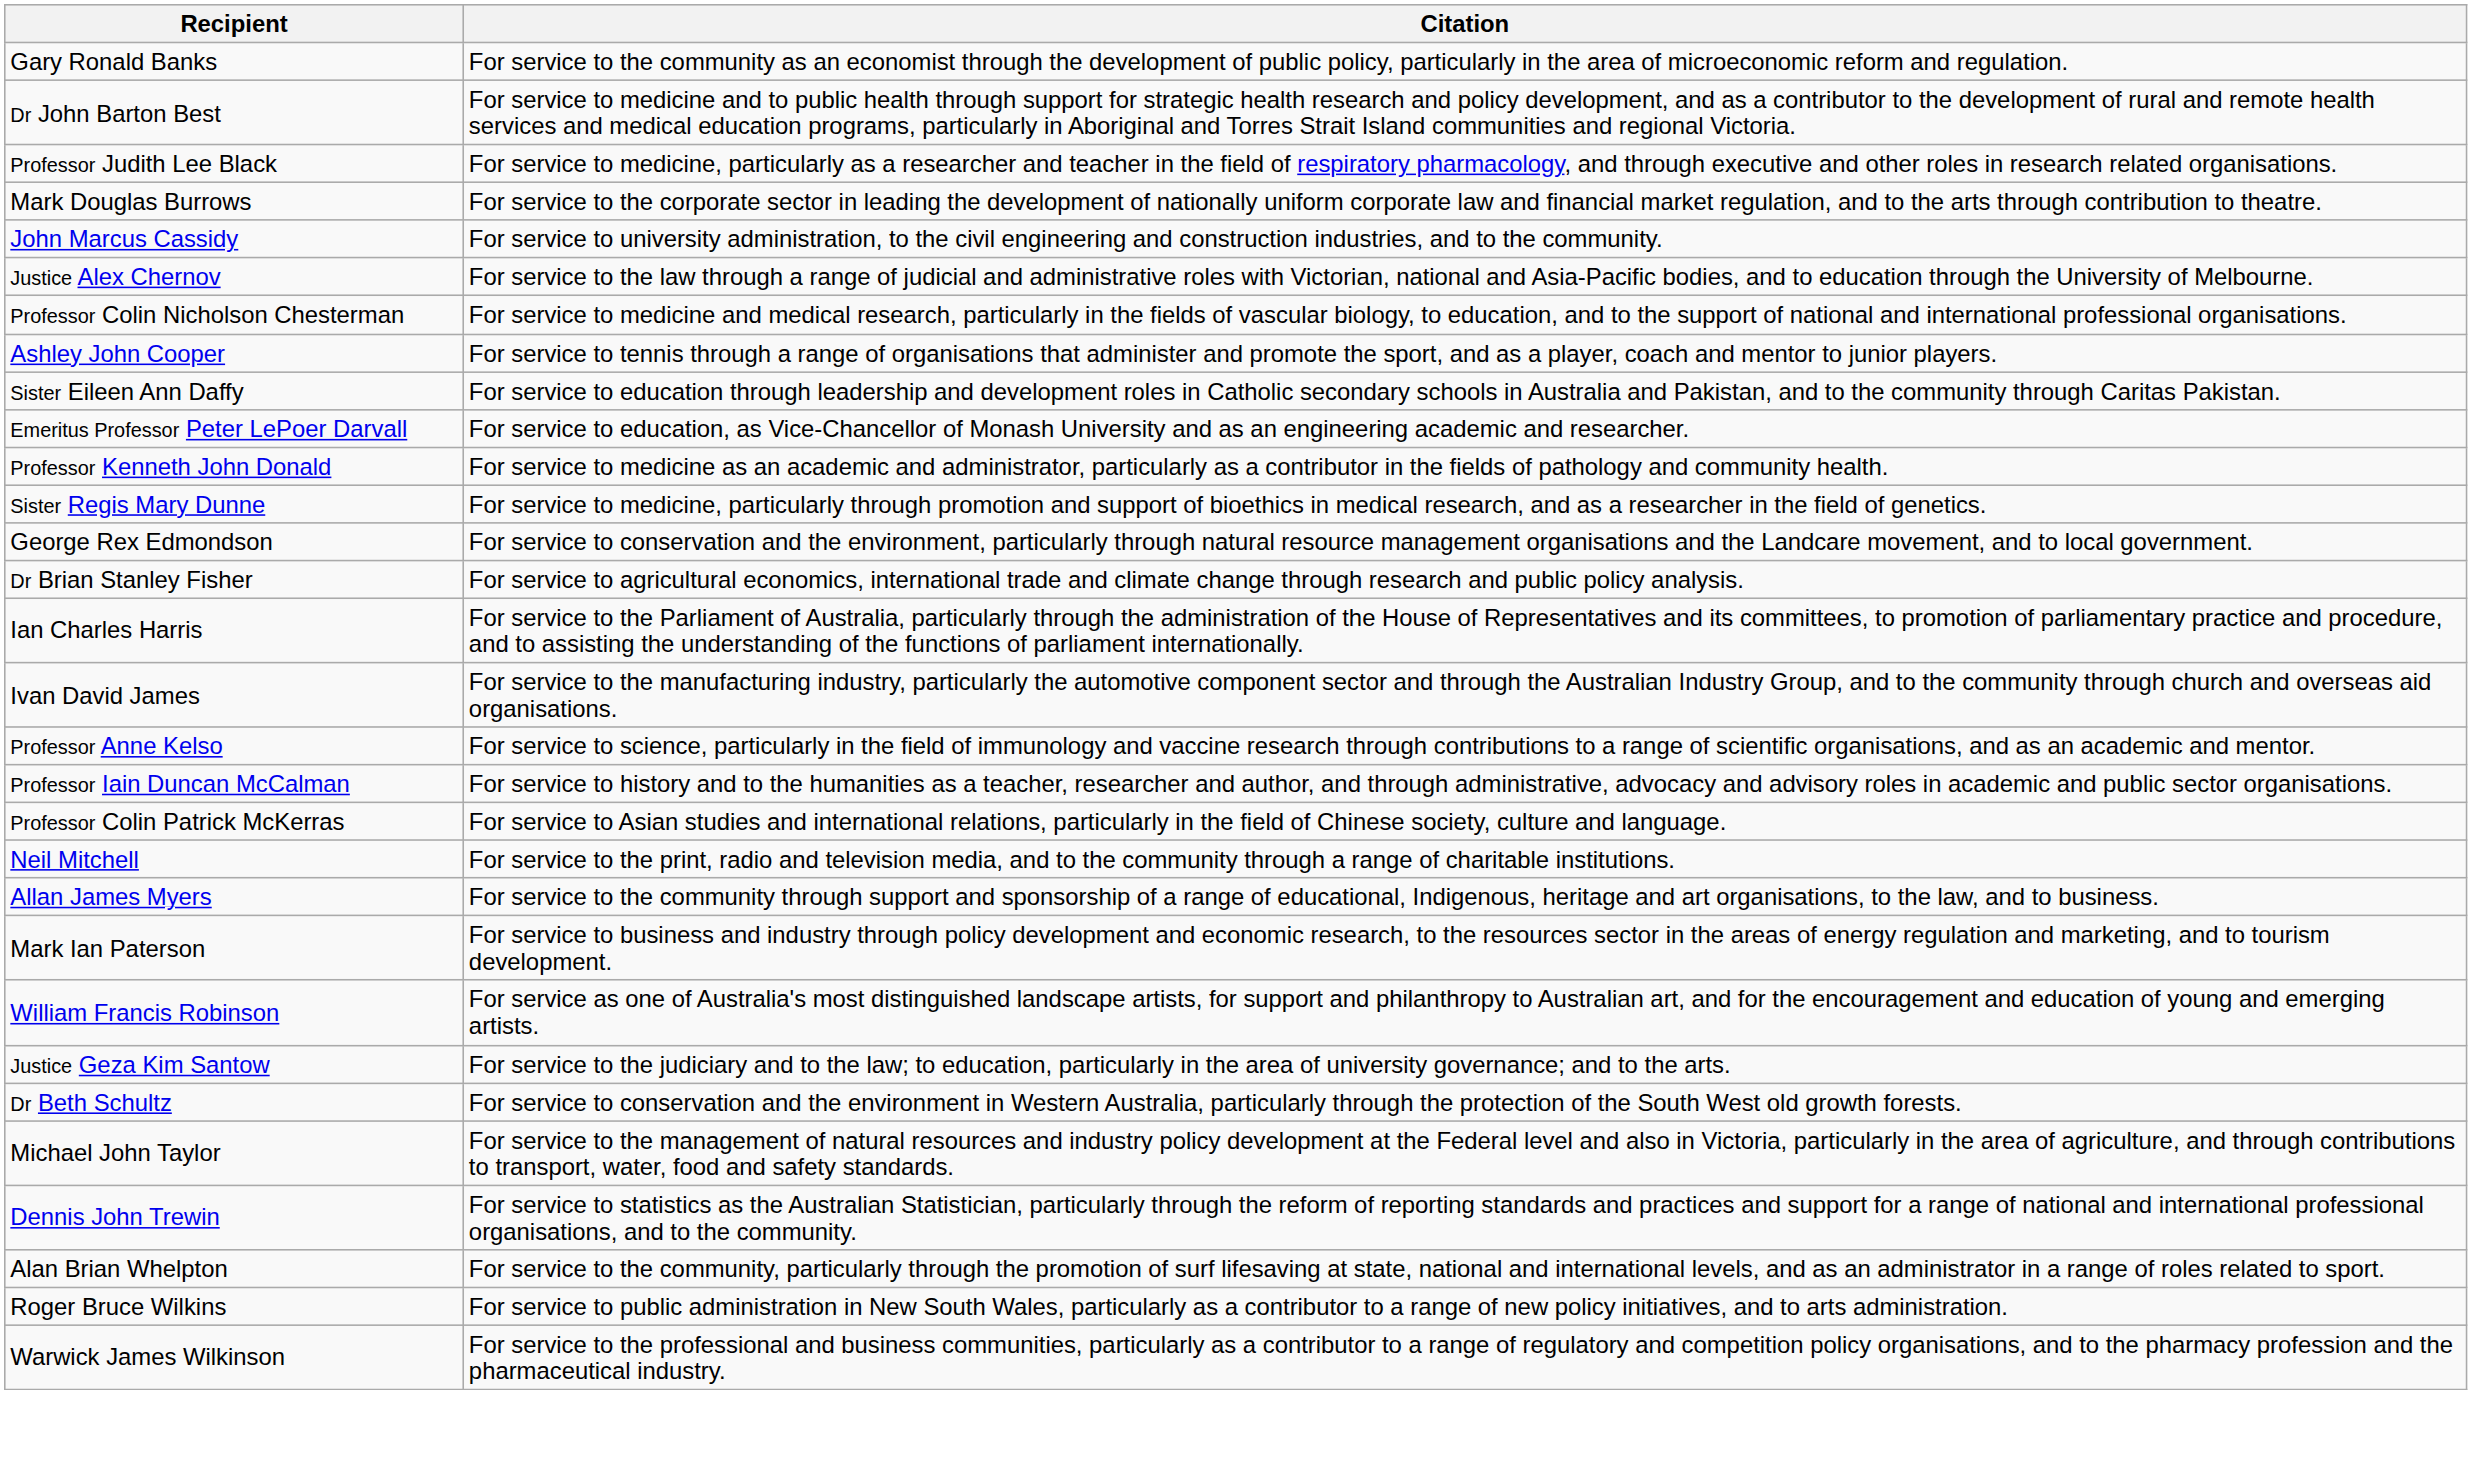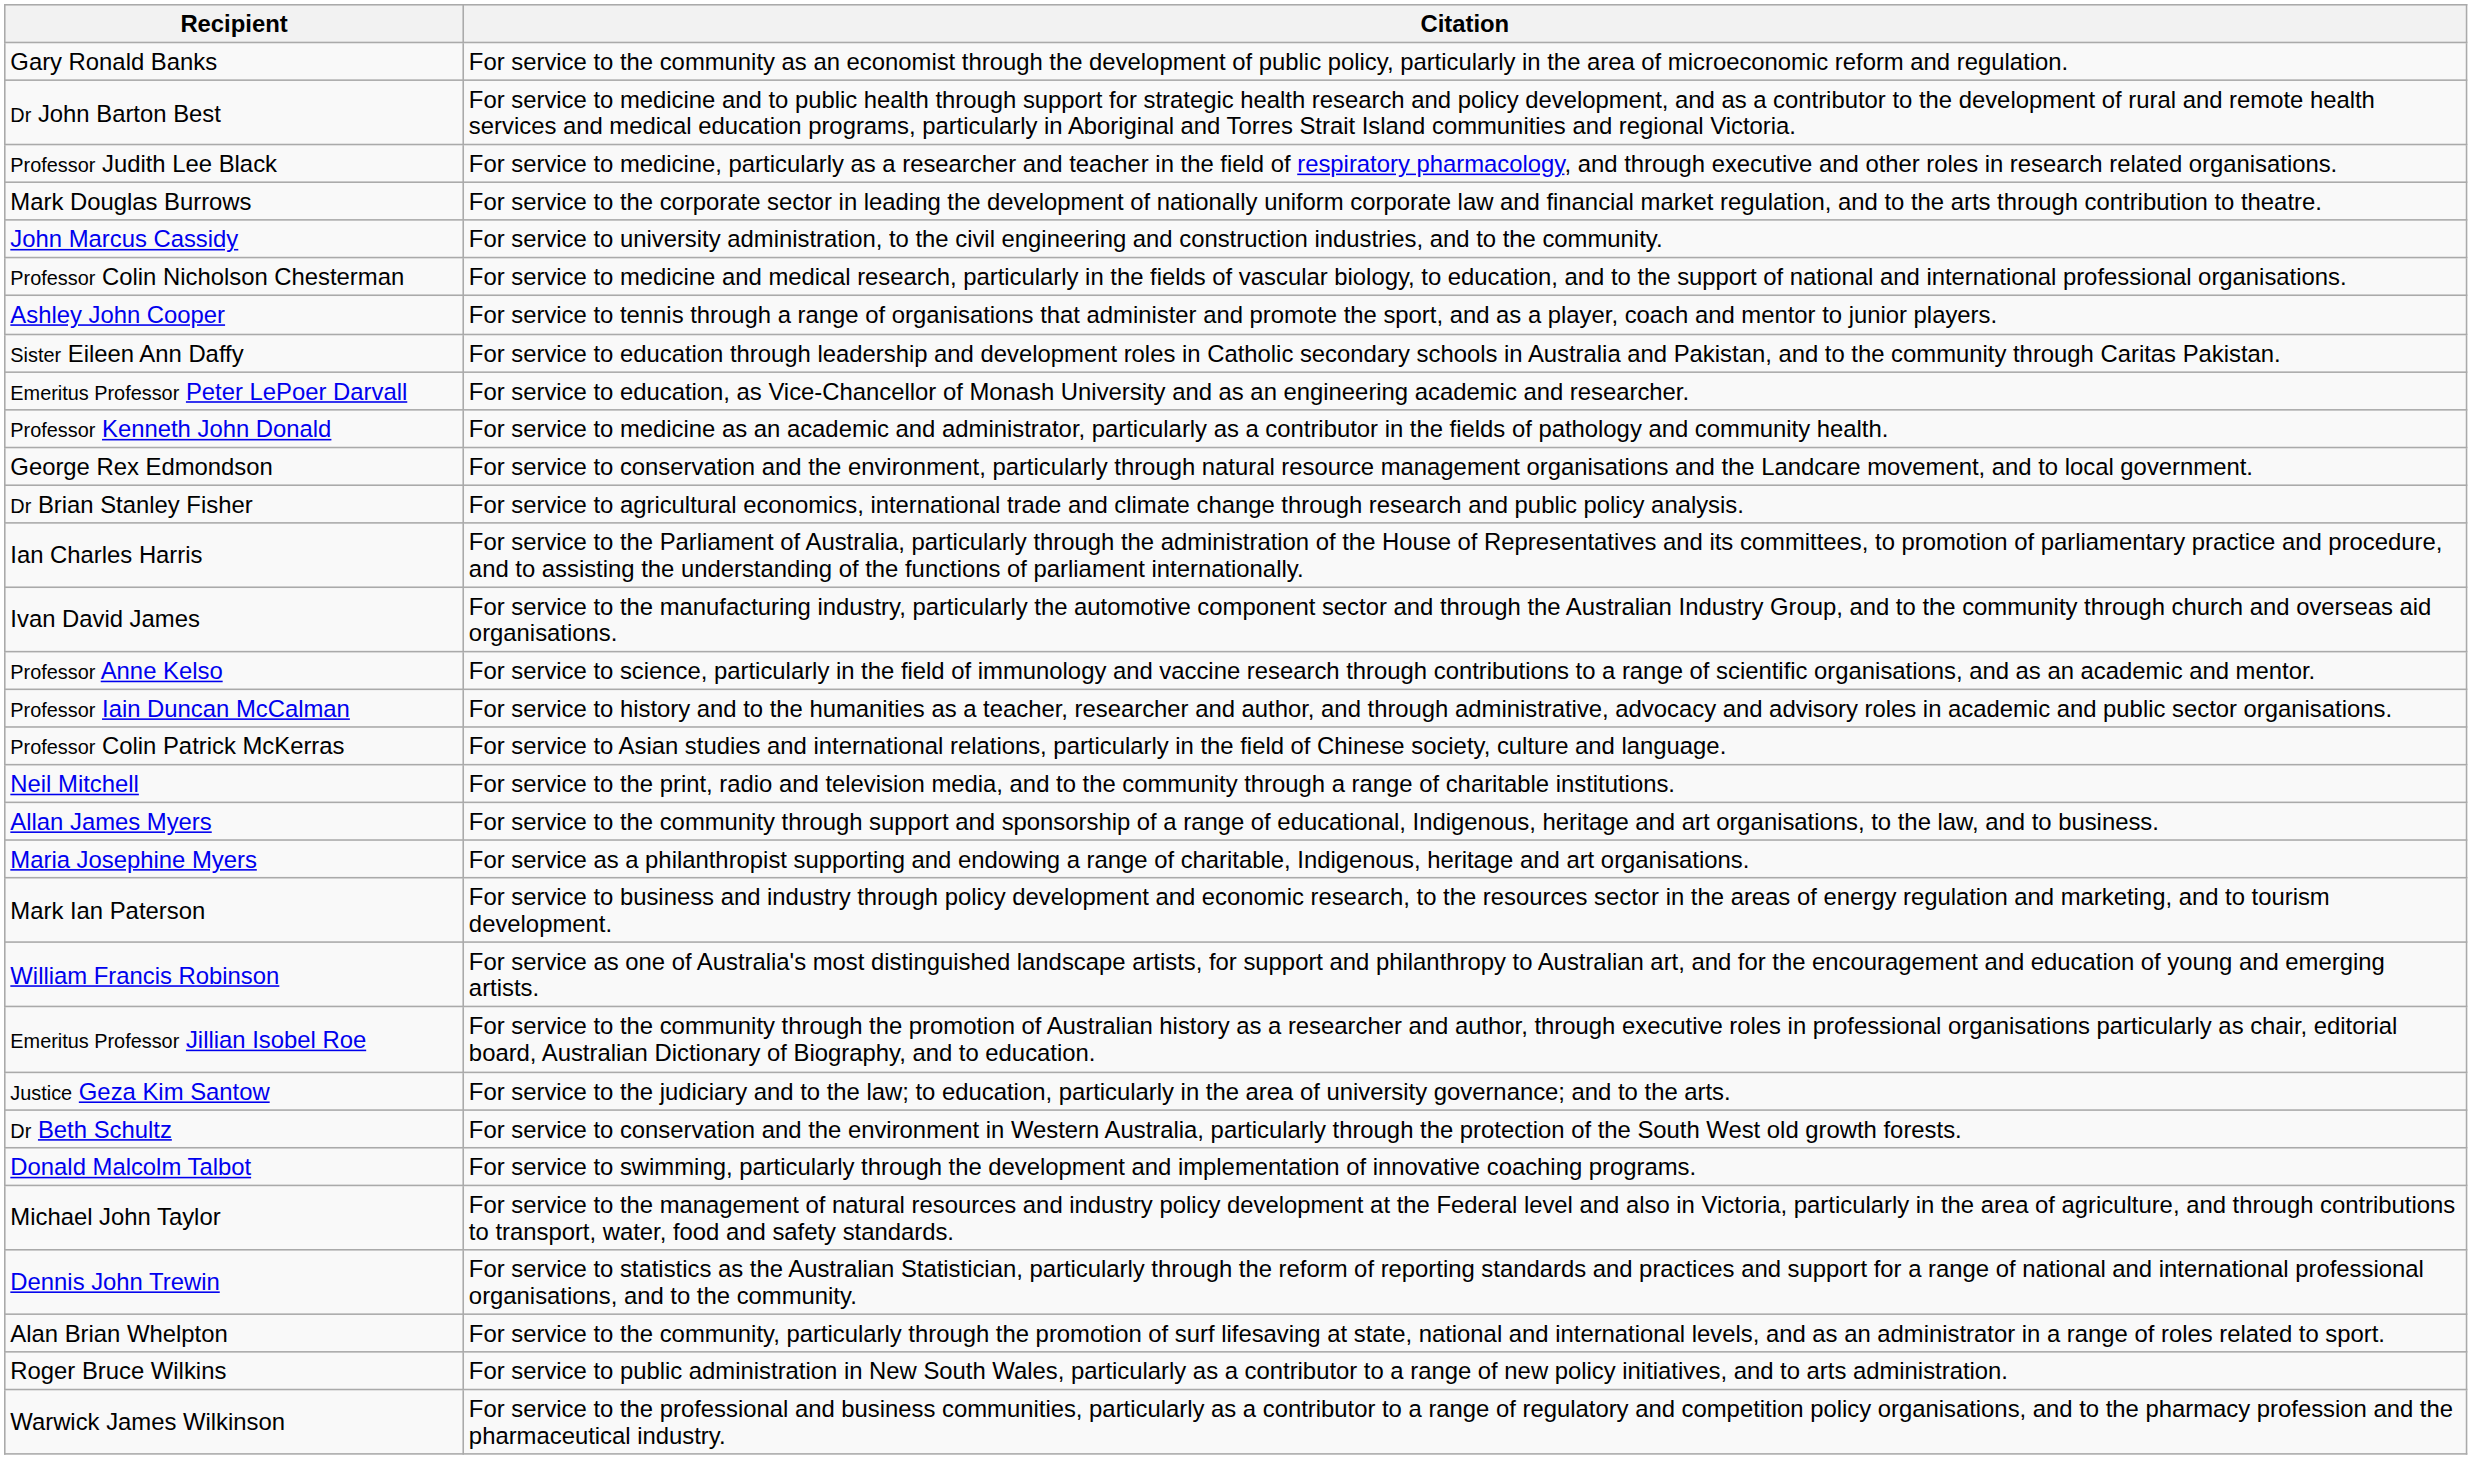 <table class="wikitable" style="font-size:95%;">
 <tr>
 <th scope="col" width="285">Recipient</th>
 <th>Citation</th>
 </tr>
 <tr>
 <td>Gary Ronald Banks</td>
 <td>For service to the community as an economist through the development of public policy, particularly in the area of microeconomic reform and regulation.</td>
 </tr>
 <tr>
 <td><small>Dr</small> John Barton Best</td>
 <td>For service to medicine and to public health through support for strategic health research and policy development, and as a contributor to the development of rural and remote health services and medical education programs, particularly in Aboriginal and Torres Strait Island communities and regional Victoria.</td>
 </tr>
 <tr>
 <td><small>Professor</small> Judith Lee Black</td>
 <td>For service to medicine, particularly as a researcher and teacher in the field of <a href='#'>respiratory pharmacology</a>, and through executive and other roles in research related organisations.</td>
 </tr>
 <tr>
 <td>Mark Douglas Burrows</td>
 <td>For service to the corporate sector in leading the development of nationally uniform corporate law and financial market regulation, and to the arts through contribution to theatre.</td>
 </tr>
 <tr>
 <td><a href='#'>John Marcus Cassidy</a></td>
 <td>For service to university administration, to the civil engineering and construction industries, and to the community.</td>
 </tr>
 <tr>
-<td><small>Justice</small> <a href='#'>Alex Chernov</a> </td>
-<td>For service to the law through a range of judicial and administrative roles with Victorian, national and Asia-Pacific bodies, and to education through the University of Melbourne.</td>
-</tr>
-<tr>
 <td><small>Professor</small> Colin Nicholson Chesterman</td>
 <td>For service to medicine and medical research, particularly in the fields of vascular biology, to education, and to the support of national and international professional organisations.</td>
 </tr>
 <tr>
 <td><a href='#'>Ashley John Cooper</a></td>
 <td>For service to tennis through a range of organisations that administer and promote the sport, and as a player, coach and mentor to junior players.</td>
 </tr>
 <tr>
 <td><small>Sister</small> Eileen Ann Daffy</td>
 <td>For service to education through leadership and development roles in Catholic secondary schools in Australia and Pakistan, and to the community through Caritas Pakistan.</td>
 </tr>
 <tr>
 <td><small>Emeritus Professor</small> <a href='#'>Peter LePoer Darvall</a></td>
 <td>For service to education, as Vice-Chancellor of Monash University and as an engineering academic and researcher.</td>
 </tr>
 <tr>
 <td><small>Professor</small> <a href='#'>Kenneth John Donald</a></td>
 <td>For service to medicine as an academic and administrator, particularly as a contributor in the fields of pathology and community health.</td>
-</tr>
-<tr>
-<td><small>Sister</small> <a href='#'>Regis Mary Dunne</a></td>
-<td>For service to medicine, particularly through promotion and support of bioethics in medical research, and as a researcher in the field of genetics.</td>
 </tr>
 <tr>
 <td>George Rex Edmondson</td>
 <td>For service to conservation and the environment, particularly through natural resource management organisations and the Landcare movement, and to local government.</td>
 </tr>
 <tr>
 <td><small>Dr</small> Brian Stanley Fisher</td>
 <td>For service to agricultural economics, international trade and climate change through research and public policy analysis.</td>
 </tr>
 <tr>
 <td>Ian Charles Harris</td>
 <td>For service to the Parliament of Australia, particularly through the administration of the House of Representatives and its committees, to promotion of parliamentary practice and procedure, and to assisting the understanding of the functions of parliament internationally.</td>
 </tr>
 <tr>
 <td>Ivan David James</td>
 <td>For service to the manufacturing industry, particularly the automotive component sector and through the Australian Industry Group, and to the community through church and overseas aid organisations.</td>
 </tr>
 <tr>
 <td><small>Professor</small> <a href='#'>Anne Kelso</a></td>
 <td>For service to science, particularly in the field of immunology and vaccine research through contributions to a range of scientific organisations, and as an academic and mentor.</td>
 </tr>
 <tr>
 <td><small>Professor</small> <a href='#'>Iain Duncan McCalman</a></td>
 <td>For service to history and to the humanities as a teacher, researcher and author, and through administrative, advocacy and advisory roles in academic and public sector organisations.</td>
 </tr>
 <tr>
 <td><small>Professor</small> Colin Patrick McKerras</td>
 <td>For service to Asian studies and international relations, particularly in the field of Chinese society, culture and language.</td>
 </tr>
 <tr>
 <td><a href='#'>Neil Mitchell</a></td>
 <td>For service to the print, radio and television media, and to the community through a range of charitable institutions.</td>
 </tr>
 <tr>
 <td><a href='#'>Allan James Myers</a> </td>
 <td>For service to the community through support and sponsorship of a range of educational, Indigenous, heritage and art organisations, to the law, and to business.</td>
 </tr>
 <tr>
+<td><a href='#'>Maria Josephine Myers</a></td>
+<td>For service as a philanthropist supporting and endowing a range of charitable, Indigenous, heritage and art organisations.</td>
+</tr>
+<tr>
 <td>Mark Ian Paterson</td>
 <td>For service to business and industry through policy development and economic research, to the resources sector in the areas of energy regulation and marketing, and to tourism development.</td>
 </tr>
 <tr>
 <td><a href='#'>William Francis Robinson</a></td>
 <td>For service as one of Australia's most distinguished landscape artists, for support and philanthropy to Australian art, and for the encouragement and education of young and emerging artists.</td>
 </tr>
 <tr>
+<td><small>Emeritus Professor</small> <a href='#'>Jillian Isobel Roe</a></td>
+<td>For service to the community through the promotion of Australian history as a researcher and author, through executive roles in professional organisations particularly as chair, editorial board, Australian Dictionary of Biography, and to education.</td>
+</tr>
+<tr>
 <td><small>Justice</small> <a href='#'>Geza Kim Santow</a></td>
 <td>For service to the judiciary and to the law; to education, particularly in the area of university governance; and to the arts.</td>
 </tr>
 <tr>
 <td><small>Dr</small> <a href='#'>Beth Schultz</a></td>
 <td>For service to conservation and the environment in Western Australia, particularly through the protection of the South West old growth forests.</td>
+</tr>
+<tr>
+<td><a href='#'>Donald Malcolm Talbot</a></td>
+<td>For service to swimming, particularly through the development and implementation of innovative coaching programs.</td>
 </tr>
 <tr>
 <td>Michael John Taylor</td>
 <td>For service to the management of natural resources and industry policy development at the Federal level and also in Victoria, particularly in the area of agriculture, and through contributions to transport, water, food and safety standards.</td>
 </tr>
 <tr>
 <td><a href='#'>Dennis John Trewin</a></td>
 <td>For service to statistics as the Australian Statistician, particularly through the reform of reporting standards and practices and support for a range of national and international professional organisations, and to the community.</td>
 </tr>
 <tr>
 <td>Alan Brian Whelpton</td>
 <td>For service to the community, particularly through the promotion of surf lifesaving at state, national and international levels, and as an administrator in a range of roles related to sport.</td>
 </tr>
 <tr>
 <td>Roger Bruce Wilkins</td>
 <td>For service to public administration in New South Wales, particularly as a contributor to a range of new policy initiatives, and to arts administration.</td>
 </tr>
 <tr>
 <td>Warwick James Wilkinson</td>
 <td>For service to the professional and business communities, particularly as a contributor to a range of regulatory and competition policy organisations, and to the pharmacy profession and the pharmaceutical industry.</td>
 </tr>
 </table>
